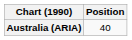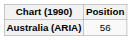 <table class="wikitable plainrowheaders" style="text-align:center">
 <tr>
 <th scope="col">Chart (1990)</th>
 <th scope="col">Position</th>
 </tr>
 <tr>
 <th scope="row">Australia (ARIA)</th>
-<td>40</td>
+<td>56</td>
 </tr>
 </table>
